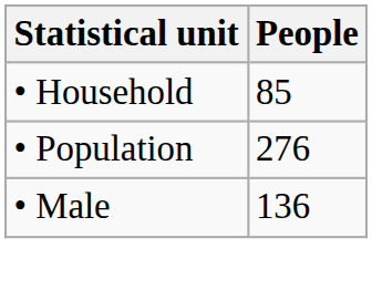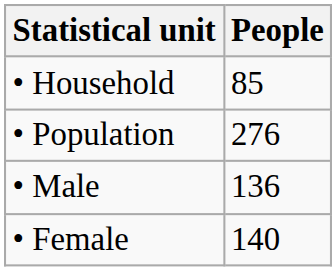 <table class="wikitable">
 <tr>
 <th>Statistical unit</th>
 <th>People</th>
 </tr>
 <tr>
 <td>• Household</td>
 <td>85</td>
 </tr>
 <tr>
 <td>• Population</td>
 <td>276</td>
 </tr>
 <tr>
 <td>• Male</td>
 <td>136</td>
 </tr>
+<tr>
+<td>• Female</td>
+<td>140</td>
+</tr>
 </table>
